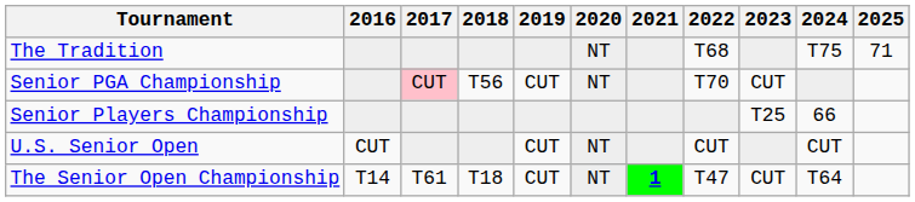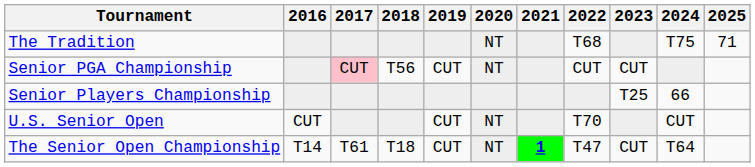 <table class="wikitable" style="font-size:95%;text-align:center;">
 <tr>
 <th>Tournament</th>
 <th>2016</th>
 <th>2017</th>
 <th>2018</th>
 <th>2019</th>
 <th>2020</th>
 <th>2021</th>
 <th>2022</th>
 <th>2023</th>
 <th>2024</th>
 <th>2025</th>
 </tr>
 <tr>
 <td align=left><a href='#'>The Tradition</a></td>
 <td style="background:#eeeeee;"></td>
 <td style="background:#eeeeee;"></td>
 <td style="background:#eeeeee;"></td>
 <td style="background:#eeeeee;"></td>
 <td style="background:#eeeeee;">NT</td>
 <td style="background:#eeeeee;"></td>
 <td>T68</td>
 <td style="background:#eeeeee;"></td>
 <td>T75</td>
 <td>71</td>
 </tr>
 <tr>
 <td align=left><a href='#'>Senior PGA Championship</a></td>
 <td style="background:#eeeeee;"></td>
 <td style="background: pink;">CUT</td>
 <td>T56</td>
 <td>CUT</td>
 <td style="background:#eeeeee;">NT</td>
 <td style="background:#eeeeee;"></td>
-<td>T70</td>
+<td>CUT</td>
 <td>CUT</td>
 <td style="background:#eeeeee;"></td>
 <td></td>
 </tr>
 <tr>
 <td align=left><a href='#'>Senior Players Championship</a></td>
 <td style="background:#eeeeee;"></td>
 <td style="background:#eeeeee;"></td>
 <td style="background:#eeeeee;"></td>
 <td style="background:#eeeeee;"></td>
 <td style="background:#eeeeee;"></td>
 <td style="background:#eeeeee;"></td>
 <td style="background:#eeeeee;"></td>
 <td>T25</td>
 <td>66</td>
 <td></td>
 </tr>
 <tr>
 <td align=left><a href='#'>U.S. Senior Open</a></td>
 <td>CUT</td>
 <td style="background:#eeeeee;"></td>
 <td style="background:#eeeeee;"></td>
 <td>CUT</td>
 <td style="background:#eeeeee;">NT</td>
 <td style="background:#eeeeee;"></td>
-<td>CUT</td>
+<td>T70</td>
 <td style="background:#eeeeee;"></td>
 <td>CUT</td>
 <td></td>
 </tr>
 <tr>
 <td align=left><a href='#'>The Senior Open Championship</a></td>
 <td>T14</td>
 <td>T61</td>
 <td>T18</td>
 <td>CUT</td>
 <td style="background:#eeeeee;">NT</td>
 <td style="background:lime;"><a href='#'><strong>1</strong></a></td>
 <td>T47</td>
 <td>CUT</td>
 <td>T64</td>
 <td></td>
 </tr>
 </table>
